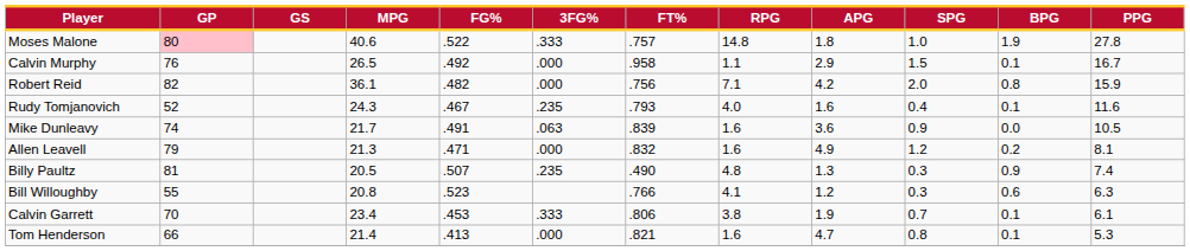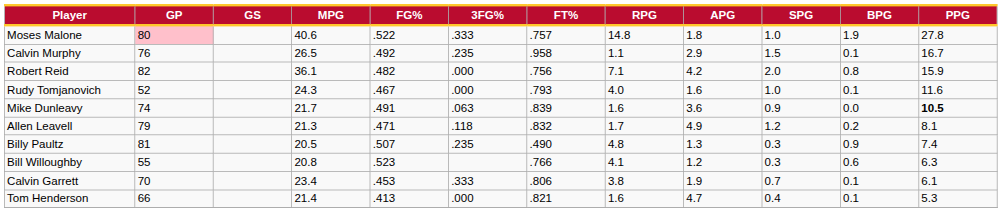 <table class="wikitable sortable" style="font-size: 90%">
 <tr>
 <th style="background:#BA0C2F; color:#FFFFFF; border-top:#FFC82C 3px solid; border-bottom:#FFC82C 3px solid;" width="10%">Player</th>
 <th style="background:#BA0C2F; color:#FFFFFF; border-top:#FFC82C 3px solid; border-bottom:#FFC82C 3px solid;" width="6%">GP</th>
 <th style="background:#BA0C2F; color:#FFFFFF; border-top:#FFC82C 3px solid; border-bottom:#FFC82C 3px solid;" width="6%">GS</th>
 <th style="background:#BA0C2F; color:#FFFFFF; border-top:#FFC82C 3px solid; border-bottom:#FFC82C 3px solid;" width="6%">MPG</th>
 <th style="background:#BA0C2F; color:#FFFFFF; border-top:#FFC82C 3px solid; border-bottom:#FFC82C 3px solid;" width="6%">FG%</th>
 <th style="background:#BA0C2F; color:#FFFFFF; border-top:#FFC82C 3px solid; border-bottom:#FFC82C 3px solid;" width="6%">3FG%</th>
 <th style="background:#BA0C2F; color:#FFFFFF; border-top:#FFC82C 3px solid; border-bottom:#FFC82C 3px solid;" width="6%">FT%</th>
 <th style="background:#BA0C2F; color:#FFFFFF; border-top:#FFC82C 3px solid; border-bottom:#FFC82C 3px solid;" width="6%">RPG</th>
 <th style="background:#BA0C2F; color:#FFFFFF; border-top:#FFC82C 3px solid; border-bottom:#FFC82C 3px solid;" width="6%">APG</th>
 <th style="background:#BA0C2F; color:#FFFFFF; border-top:#FFC82C 3px solid; border-bottom:#FFC82C 3px solid;" width="6%">SPG</th>
 <th style="background:#BA0C2F; color:#FFFFFF; border-top:#FFC82C 3px solid; border-bottom:#FFC82C 3px solid;" width="6%">BPG</th>
 <th style="background:#BA0C2F; color:#FFFFFF; border-top:#FFC82C 3px solid; border-bottom:#FFC82C 3px solid;" width="6%">PPG</th>
 </tr>
 <tr>
 <td>Moses Malone</td>
 <td style="background: pink;">80</td>
 <td></td>
 <td>40.6</td>
 <td>.522</td>
 <td>.333</td>
 <td>.757</td>
 <td>14.8</td>
 <td>1.8</td>
 <td>1.0</td>
 <td>1.9</td>
 <td>27.8</td>
 </tr>
 <tr>
 <td>Calvin Murphy</td>
 <td>76</td>
 <td></td>
 <td>26.5</td>
 <td>.492</td>
-<td>.000</td>
+<td>.235</td>
 <td>.958</td>
 <td>1.1</td>
 <td>2.9</td>
 <td>1.5</td>
 <td>0.1</td>
 <td>16.7</td>
 </tr>
 <tr>
 <td>Robert Reid</td>
 <td>82</td>
 <td></td>
 <td>36.1</td>
 <td>.482</td>
 <td>.000</td>
 <td>.756</td>
 <td>7.1</td>
 <td>4.2</td>
 <td>2.0</td>
 <td>0.8</td>
 <td>15.9</td>
 </tr>
 <tr>
 <td>Rudy Tomjanovich</td>
 <td>52</td>
 <td></td>
 <td>24.3</td>
 <td>.467</td>
-<td>.235</td>
+<td>.000</td>
 <td>.793</td>
 <td>4.0</td>
 <td>1.6</td>
-<td>0.4</td>
+<td>1.0</td>
 <td>0.1</td>
 <td>11.6</td>
 </tr>
 <tr>
 <td>Mike Dunleavy</td>
 <td>74</td>
 <td></td>
 <td>21.7</td>
 <td>.491</td>
 <td>.063</td>
 <td>.839</td>
 <td>1.6</td>
 <td>3.6</td>
 <td>0.9</td>
 <td>0.0</td>
-<td>10.5</td>
+<td><strong>10.5</strong></td>
 </tr>
 <tr>
 <td>Allen Leavell</td>
 <td>79</td>
 <td></td>
 <td>21.3</td>
 <td>.471</td>
-<td>.000</td>
+<td>.118</td>
 <td>.832</td>
-<td>1.6</td>
+<td>1.7</td>
 <td>4.9</td>
 <td>1.2</td>
 <td>0.2</td>
 <td>8.1</td>
 </tr>
 <tr>
 <td>Billy Paultz</td>
 <td>81</td>
 <td></td>
 <td>20.5</td>
 <td>.507</td>
 <td>.235</td>
 <td>.490</td>
 <td>4.8</td>
 <td>1.3</td>
 <td>0.3</td>
 <td>0.9</td>
 <td>7.4</td>
 </tr>
 <tr>
 <td>Bill Willoughby</td>
 <td>55</td>
 <td></td>
 <td>20.8</td>
 <td>.523</td>
 <td></td>
 <td>.766</td>
 <td>4.1</td>
 <td>1.2</td>
 <td>0.3</td>
 <td>0.6</td>
 <td>6.3</td>
 </tr>
 <tr>
 <td>Calvin Garrett</td>
 <td>70</td>
 <td></td>
 <td>23.4</td>
 <td>.453</td>
 <td>.333</td>
 <td>.806</td>
 <td>3.8</td>
 <td>1.9</td>
 <td>0.7</td>
 <td>0.1</td>
 <td>6.1</td>
 </tr>
 <tr>
 <td>Tom Henderson</td>
 <td>66</td>
 <td></td>
 <td>21.4</td>
 <td>.413</td>
 <td>.000</td>
 <td>.821</td>
 <td>1.6</td>
 <td>4.7</td>
-<td>0.8</td>
+<td>0.4</td>
 <td>0.1</td>
 <td>5.3</td>
 </tr>
 <tr>
 </tr>
 </table>
